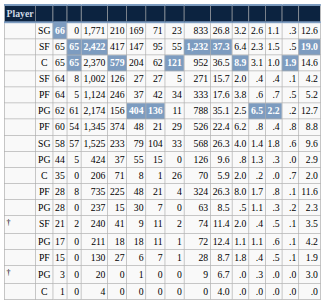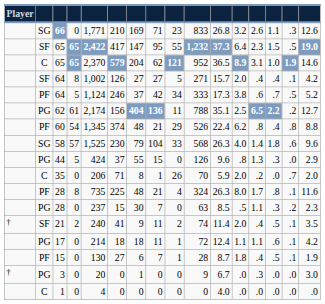 <table class="wikitable sortable" style="font-size: 95%; text-align:right;">
 <tr>
 <th style="background:#0C2340; color:#CED9E5; border-top:#7D9CC0 3px solid; border-bottom:#7D9CC0 3px solid;">Player</th>
 <th style="background:#0C2340; color:#CED9E5; border-top:#7D9CC0 3px solid; border-bottom:#7D9CC0 3px solid;"></th>
 <th style="background:#0C2340; color:#CED9E5; border-top:#7D9CC0 3px solid; border-bottom:#7D9CC0 3px solid;"></th>
 <th style="background:#0C2340; color:#CED9E5; border-top:#7D9CC0 3px solid; border-bottom:#7D9CC0 3px solid;"></th>
 <th style="background:#0C2340; color:#CED9E5; border-top:#7D9CC0 3px solid; border-bottom:#7D9CC0 3px solid;"></th>
 <th style="background:#0C2340; color:#CED9E5; border-top:#7D9CC0 3px solid; border-bottom:#7D9CC0 3px solid;"></th>
 <th style="background:#0C2340; color:#CED9E5; border-top:#7D9CC0 3px solid; border-bottom:#7D9CC0 3px solid;"></th>
 <th style="background:#0C2340; color:#CED9E5; border-top:#7D9CC0 3px solid; border-bottom:#7D9CC0 3px solid;"></th>
 <th style="background:#0C2340; color:#CED9E5; border-top:#7D9CC0 3px solid; border-bottom:#7D9CC0 3px solid;"></th>
 <th style="background:#0C2340; color:#CED9E5; border-top:#7D9CC0 3px solid; border-bottom:#7D9CC0 3px solid;"></th>
 <th style="background:#0C2340; color:#CED9E5; border-top:#7D9CC0 3px solid; border-bottom:#7D9CC0 3px solid;"></th>
 <th style="background:#0C2340; color:#CED9E5; border-top:#7D9CC0 3px solid; border-bottom:#7D9CC0 3px solid;"></th>
 <th style="background:#0C2340; color:#CED9E5; border-top:#7D9CC0 3px solid; border-bottom:#7D9CC0 3px solid;"></th>
 <th style="background:#0C2340; color:#CED9E5; border-top:#7D9CC0 3px solid; border-bottom:#7D9CC0 3px solid;"></th>
 <th style="background:#0C2340; color:#CED9E5; border-top:#7D9CC0 3px solid; border-bottom:#7D9CC0 3px solid;"></th>
 <th style="background:#0C2340; color:#CED9E5; border-top:#7D9CC0 3px solid; border-bottom:#7D9CC0 3px solid;"></th>
 </tr>
 <tr>
 <td style="text-align:left;"></td>
 <td style="text-align:center;">SG</td>
 <td style="background:#7D9CC0; color:#FFFFFF;"><strong>66</strong></td>
 <td>0</td>
 <td>1,771</td>
 <td>210</td>
 <td>169</td>
 <td>71</td>
 <td>23</td>
 <td>833</td>
 <td>26.8</td>
 <td>3.2</td>
 <td>2.6</td>
 <td>1.1</td>
 <td>.3</td>
 <td>12.6</td>
 </tr>
 <tr>
 <td style="text-align:left;"></td>
 <td style="text-align:center;">SF</td>
 <td>65</td>
 <td style="background:#7D9CC0; color:#FFFFFF;"><strong>65</strong></td>
 <td style="background:#7D9CC0; color:#FFFFFF;"><strong>2,422</strong></td>
 <td>417</td>
 <td>147</td>
 <td>95</td>
 <td>55</td>
 <td style="background:#7D9CC0; color:#FFFFFF;"><strong>1,232</strong></td>
 <td style="background:#7D9CC0; color:#FFFFFF;"><strong>37.3</strong></td>
 <td>6.4</td>
 <td>2.3</td>
 <td>1.5</td>
 <td>.5</td>
 <td style="background:#7D9CC0; color:#FFFFFF;"><strong>19.0</strong></td>
 </tr>
 <tr>
 <td style="text-align:left;"></td>
 <td style="text-align:center;">C</td>
 <td>65</td>
 <td style="background:#7D9CC0; color:#FFFFFF;"><strong>65</strong></td>
 <td>2,370</td>
 <td style="background:#7D9CC0; color:#FFFFFF;"><strong>579</strong></td>
 <td>204</td>
 <td>62</td>
 <td style="background:#7D9CC0; color:#FFFFFF;"><strong>121</strong></td>
 <td>952</td>
 <td>36.5</td>
 <td style="background:#7D9CC0; color:#FFFFFF;"><strong>8.9</strong></td>
 <td>3.1</td>
 <td>1.0</td>
 <td style="background:#7D9CC0; color:#FFFFFF;"><strong>1.9</strong></td>
 <td>14.6</td>
 </tr>
 <tr>
 <td style="text-align:left;"></td>
 <td style="text-align:center;">SF</td>
 <td>64</td>
 <td>8</td>
 <td>1,002</td>
 <td>126</td>
 <td>27</td>
 <td>27</td>
 <td>5</td>
 <td>271</td>
 <td>15.7</td>
 <td>2.0</td>
 <td>.4</td>
 <td>.4</td>
 <td>.1</td>
 <td>4.2</td>
 </tr>
 <tr>
 <td style="text-align:left;"></td>
 <td style="text-align:center;">PF</td>
 <td>64</td>
 <td>5</td>
 <td>1,124</td>
 <td>246</td>
 <td>37</td>
 <td>42</td>
 <td>34</td>
 <td>333</td>
-<td>17.6</td>
+<td>17.3</td>
 <td>3.8</td>
 <td>.6</td>
 <td>.7</td>
 <td>.5</td>
 <td>5.2</td>
 </tr>
 <tr>
 <td style="text-align:left;"></td>
 <td style="text-align:center;">PG</td>
 <td>62</td>
 <td>61</td>
 <td>2,174</td>
 <td>156</td>
 <td style="background:#7D9CC0; color:#FFFFFF;"><strong>404</strong></td>
 <td style="background:#7D9CC0; color:#FFFFFF;"><strong>136</strong></td>
 <td>11</td>
 <td>788</td>
 <td>35.1</td>
 <td>2.5</td>
 <td style="background:#7D9CC0; color:#FFFFFF;"><strong>6.5</strong></td>
 <td style="background:#7D9CC0; color:#FFFFFF;"><strong>2.2</strong></td>
 <td>.2</td>
 <td>12.7</td>
 </tr>
 <tr>
 <td style="text-align:left;"></td>
 <td style="text-align:center;">PF</td>
 <td>60</td>
 <td>54</td>
 <td>1,345</td>
 <td>374</td>
 <td>48</td>
 <td>21</td>
 <td>29</td>
 <td>526</td>
 <td>22.4</td>
 <td>6.2</td>
 <td>.8</td>
 <td>.4</td>
 <td>.8</td>
 <td>8.8</td>
 </tr>
 <tr>
 <td style="text-align:left;"></td>
 <td style="text-align:center;">SG</td>
 <td>58</td>
 <td>57</td>
 <td>1,525</td>
-<td>233</td>
+<td>230</td>
 <td>79</td>
 <td>104</td>
 <td>33</td>
 <td>568</td>
 <td>26.3</td>
 <td>4.0</td>
 <td>1.4</td>
 <td>1.8</td>
 <td>.6</td>
 <td>9.6</td>
 </tr>
 <tr>
 <td style="text-align:left;"></td>
 <td style="text-align:center;">PG</td>
 <td>44</td>
 <td>5</td>
 <td>424</td>
 <td>37</td>
 <td>55</td>
 <td>15</td>
 <td>0</td>
 <td>126</td>
 <td>9.6</td>
 <td>.8</td>
 <td>1.3</td>
 <td>.3</td>
 <td>.0</td>
 <td>2.9</td>
 </tr>
 <tr>
 <td style="text-align:left;"></td>
 <td style="text-align:center;">C</td>
 <td>35</td>
 <td>0</td>
 <td>206</td>
 <td>71</td>
 <td>8</td>
 <td>1</td>
 <td>26</td>
 <td>70</td>
 <td>5.9</td>
 <td>2.0</td>
 <td>.2</td>
 <td>.0</td>
 <td>.7</td>
 <td>2.0</td>
 </tr>
 <tr>
 <td style="text-align:left;"></td>
 <td style="text-align:center;">PF</td>
 <td>28</td>
 <td>8</td>
 <td>735</td>
 <td>225</td>
 <td>48</td>
 <td>21</td>
 <td>4</td>
 <td>324</td>
 <td>26.3</td>
 <td>8.0</td>
 <td>1.7</td>
 <td>.8</td>
 <td>.1</td>
 <td>11.6</td>
 </tr>
 <tr>
 <td style="text-align:left;"></td>
 <td style="text-align:center;">PG</td>
 <td>28</td>
 <td>0</td>
 <td>237</td>
 <td>15</td>
 <td>30</td>
 <td>7</td>
 <td>0</td>
 <td>63</td>
 <td>8.5</td>
 <td>.5</td>
 <td>1.1</td>
 <td>.3</td>
 <td>.2</td>
 <td>2.3</td>
 </tr>
 <tr>
 <td style="text-align:left;"><sup>†</sup></td>
 <td style="text-align:center;">SF</td>
 <td>21</td>
 <td>2</td>
 <td>240</td>
 <td>41</td>
 <td>9</td>
 <td>11</td>
 <td>2</td>
 <td>74</td>
 <td>11.4</td>
 <td>2.0</td>
 <td>.4</td>
 <td>.5</td>
 <td>.1</td>
 <td>3.5</td>
 </tr>
 <tr>
 <td style="text-align:left;"></td>
 <td style="text-align:center;">PG</td>
 <td>17</td>
 <td>0</td>
-<td>211</td>
+<td>214</td>
 <td>18</td>
 <td>18</td>
 <td>11</td>
 <td>1</td>
 <td>72</td>
 <td>12.4</td>
 <td>1.1</td>
 <td>1.1</td>
 <td>.6</td>
 <td>.1</td>
 <td>4.2</td>
 </tr>
 <tr>
 <td style="text-align:left;"></td>
 <td style="text-align:center;">PF</td>
 <td>15</td>
 <td>0</td>
 <td>130</td>
 <td>27</td>
 <td>6</td>
 <td>7</td>
 <td>1</td>
 <td>28</td>
 <td>8.7</td>
 <td>1.8</td>
 <td>.4</td>
 <td>.5</td>
 <td>.1</td>
 <td>1.9</td>
 </tr>
 <tr>
 <td style="text-align:left;"><sup>†</sup></td>
 <td style="text-align:center;">PG</td>
 <td>3</td>
 <td>0</td>
 <td>20</td>
 <td>0</td>
 <td>1</td>
 <td>0</td>
 <td>0</td>
 <td>9</td>
 <td>6.7</td>
 <td>.0</td>
 <td>.3</td>
 <td>.0</td>
 <td>.0</td>
 <td>3.0</td>
 </tr>
 <tr>
 <td style="text-align:left;"></td>
 <td style="text-align:center;">C</td>
 <td>1</td>
 <td>0</td>
 <td>4</td>
 <td>0</td>
 <td>0</td>
 <td>0</td>
 <td>0</td>
 <td>0</td>
 <td>4.0</td>
 <td>.0</td>
 <td>.0</td>
 <td>.0</td>
 <td>.0</td>
 <td>.0</td>
 </tr>
 </table>
